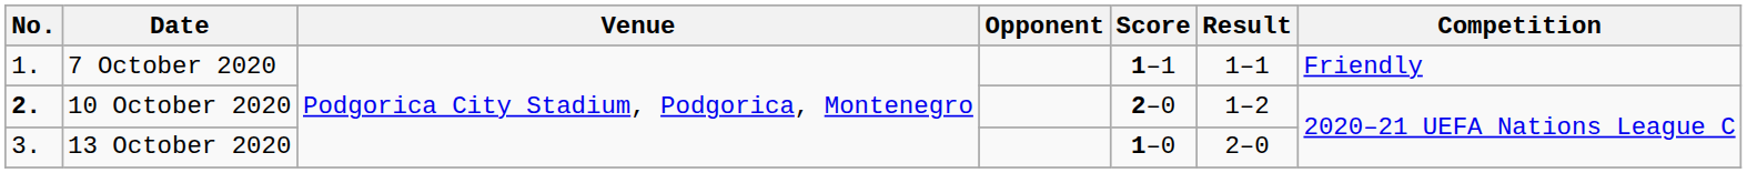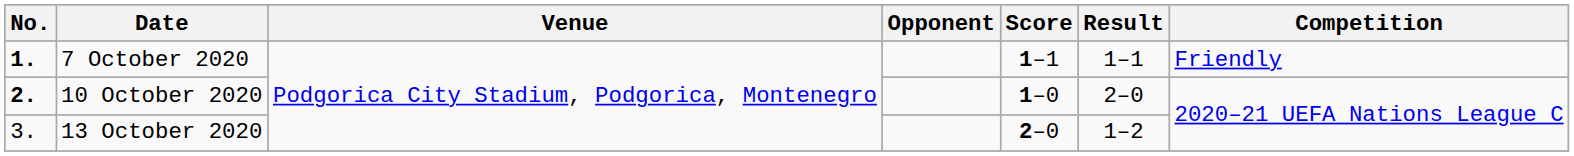 <table class="wikitable">
 <tr>
 <th>No.</th>
 <th>Date</th>
 <th>Venue</th>
 <th>Opponent</th>
 <th>Score</th>
 <th>Result</th>
 <th>Competition</th>
 </tr>
 <tr>
-<td>1.</td>
+<td><strong>1.</strong></td>
 <td>7 October 2020</td>
 <td rowspan=3><a href='#'>Podgorica City Stadium</a>, <a href='#'>Podgorica</a>, <a href='#'>Montenegro</a></td>
 <td></td>
 <td align=center><strong>1</strong>–1</td>
 <td align=center>1–1</td>
 <td><a href='#'>Friendly</a></td>
 </tr>
 <tr>
 <td><strong>2.</strong></td>
 <td>10 October 2020</td>
 <td></td>
-<td align=center><strong>2</strong>–0</td>
-<td align=center>1–2</td>
+<td align=center><strong>1</strong>–0</td>
+<td align=center>2–0</td>
 <td rowspan=2><a href='#'>2020–21 UEFA Nations League C</a></td>
 </tr>
 <tr>
 <td>3.</td>
 <td>13 October 2020</td>
 <td></td>
-<td align=center><strong>1</strong>–0</td>
-<td align=center>2–0</td>
+<td align=center><strong>2</strong>–0</td>
+<td align=center>1–2</td>
 </tr>
 </table>
